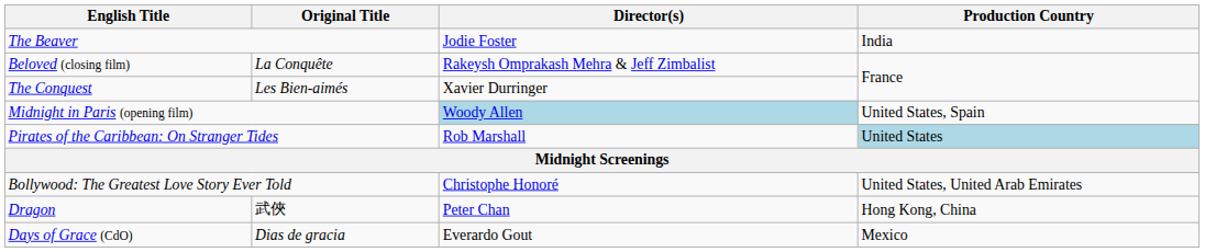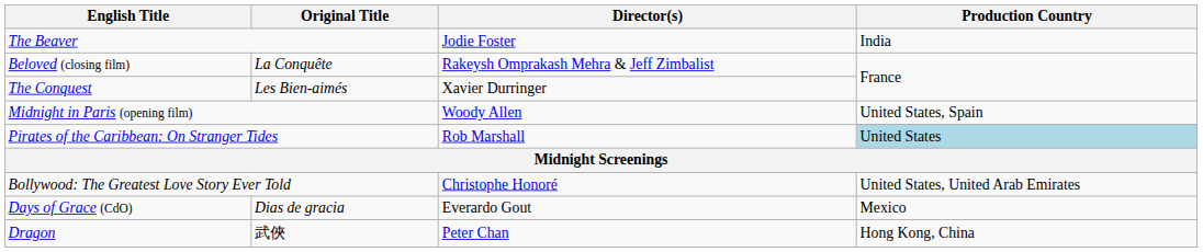 <table class="wikitable" style="width:100%; margin-bottom:2px" cellpadding="5">
 <tr>
 <th scope="col">English Title</th>
 <th scope="col">Original Title</th>
 <th scope="col">Director(s)</th>
 <th scope="col">Production Country</th>
 </tr>
 <tr>
 <td colspan=2 data-sort-value="Beaver"><em><a href='#'>The Beaver</a></em></td>
 <td data-sort-value="Foster"><a href='#'>Jodie Foster</a></td>
 <td>India</td>
 </tr>
 <tr>
 <td data-sort-value="Beloved"><em><a href='#'>Beloved</a></em> <small>(closing film)</small></td>
 <td data-sort-value="Conquête"><em>La Conquête</em></td>
 <td data-sort-value="Mehra"><a href='#'>Rakeysh Omprakash Mehra</a> & <a href='#'>Jeff Zimbalist</a></td>
 <td rowspan="2">France</td>
 </tr>
 <tr>
 <td data-sort-value="Conquest"><em><a href='#'>The Conquest</a></em></td>
 <td data-sort-value="Bien-aimés"><em>Les Bien-aimés</em></td>
 <td data-sort-value="Durringer">Xavier Durringer</td>
 </tr>
 <tr>
 <td colspan=2><em><a href='#'>Midnight in Paris</a></em> <small>(opening film)</small></td>
-<td data-sort-value="Allen" style="background: lightblue;"><a href='#'>Woody Allen</a></td>
+<td data-sort-value="Allen"><a href='#'>Woody Allen</a></td>
 <td>United States, Spain</td>
 </tr>
 <tr>
 <td colspan=2><em><a href='#'>Pirates of the Caribbean: On Stranger Tides</a></em></td>
 <td data-sort-value="Marshall"><a href='#'>Rob Marshall</a></td>
 <td style="background: lightblue;">United States</td>
 </tr>
 <tr>
 <th colspan="4">Midnight Screenings</th>
 </tr>
 <tr>
 <td colspan=2><em>Bollywood: The Greatest Love Story Ever Told</em></td>
 <td data-sort-value="Honoré"><a href='#'>Christophe Honoré</a></td>
 <td>United States, United Arab Emirates</td>
 </tr>
 <tr>
+<td><em><a href='#'>Days of Grace</a></em> <small>(CdO)</small></td>
+<td><em>Dias de gracia</em></td>
+<td data-sort-value="Gout">Everardo Gout</td>
+<td>Mexico</td>
+</tr>
+<tr>
 <td><em><a href='#'>Dragon</a></em></td>
 <td>武俠</td>
 <td data-sort-value="Chan"><a href='#'>Peter Chan</a></td>
 <td>Hong Kong, China</td>
 </tr>
-<tr>
-<td><em><a href='#'>Days of Grace</a></em> <small>(CdO)</small></td>
-<td><em>Dias de gracia</em></td>
-<td data-sort-value="Gout">Everardo Gout</td>
-<td>Mexico</td>
-</tr>
 </table>
